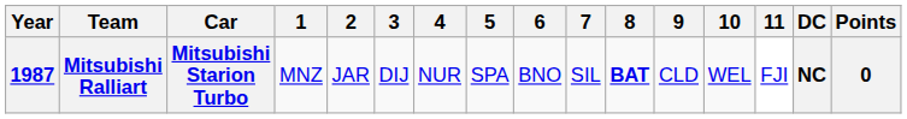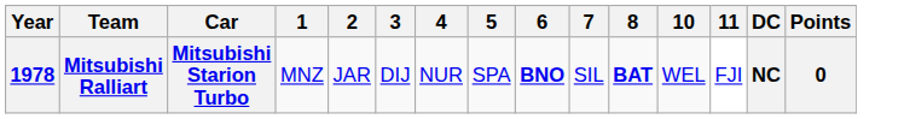 <table class="wikitable" style="text-align:center; font-size:95%">
 <tr>
 <th>Year</th>
 <th>Team</th>
 <th>Car</th>
 <th>1</th>
 <th>2</th>
 <th>3</th>
 <th>4</th>
 <th>5</th>
 <th>6</th>
 <th>7</th>
 <th>8</th>
-<th>9</th>
 <th>10</th>
 <th>11</th>
 <th>DC</th>
 <th>Points</th>
 </tr>
 <tr>
-<th><a href='#'>1987</a></th>
+<th><a href='#'>1978</a></th>
 <th> <a href='#'>Mitsubishi Ralliart</a></th>
 <th><a href='#'>Mitsubishi Starion Turbo</a></th>
 <td><a href='#'>MNZ</a></td>
 <td><a href='#'>JAR</a></td>
 <td><a href='#'>DIJ</a></td>
 <td><a href='#'>NUR</a></td>
 <td><a href='#'>SPA</a></td>
-<td><a href='#'>BNO</a></td>
+<td><strong><a href='#'>BNO</a></strong></td>
 <td><a href='#'>SIL</a></td>
 <td><strong><a href='#'>BAT</a></strong></td>
-<td><a href='#'>CLD</a></td>
 <td><a href='#'>WEL</a></td>
 <td style="background:#ffffff;"><a href='#'>FJI</a><br></td>
 <th>NC</th>
 <th>0</th>
 </tr>
 </table>
